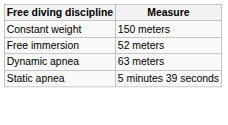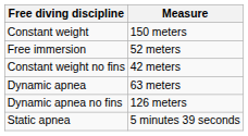 <table class="wikitable">
 <tr>
 <th>Free diving discipline</th>
 <th>Measure</th>
 </tr>
 <tr>
 <td>Constant weight</td>
 <td>150 meters</td>
 </tr>
 <tr>
 <td>Free immersion</td>
 <td>52 meters</td>
 </tr>
 <tr>
+<td>Constant weight no fins</td>
+<td>42 meters</td>
+</tr>
+<tr>
 <td>Dynamic apnea</td>
 <td>63 meters</td>
+</tr>
+<tr>
+<td>Dynamic apnea no fins</td>
+<td>126 meters</td>
 </tr>
 <tr>
 <td>Static apnea</td>
 <td>5 minutes 39 seconds</td>
 </tr>
 </table>
